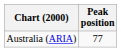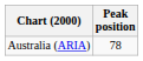 <table class="wikitable sortable plainrowheaders" style="text-align:center">
 <tr>
 <th>Chart (2000)</th>
 <th>Peak<br> position</th>
 </tr>
 <tr>
 <td>Australia (<a href='#'>ARIA</a>)</td>
-<td align="center">77</td>
+<td align="center">78</td>
 </tr>
 </table>
